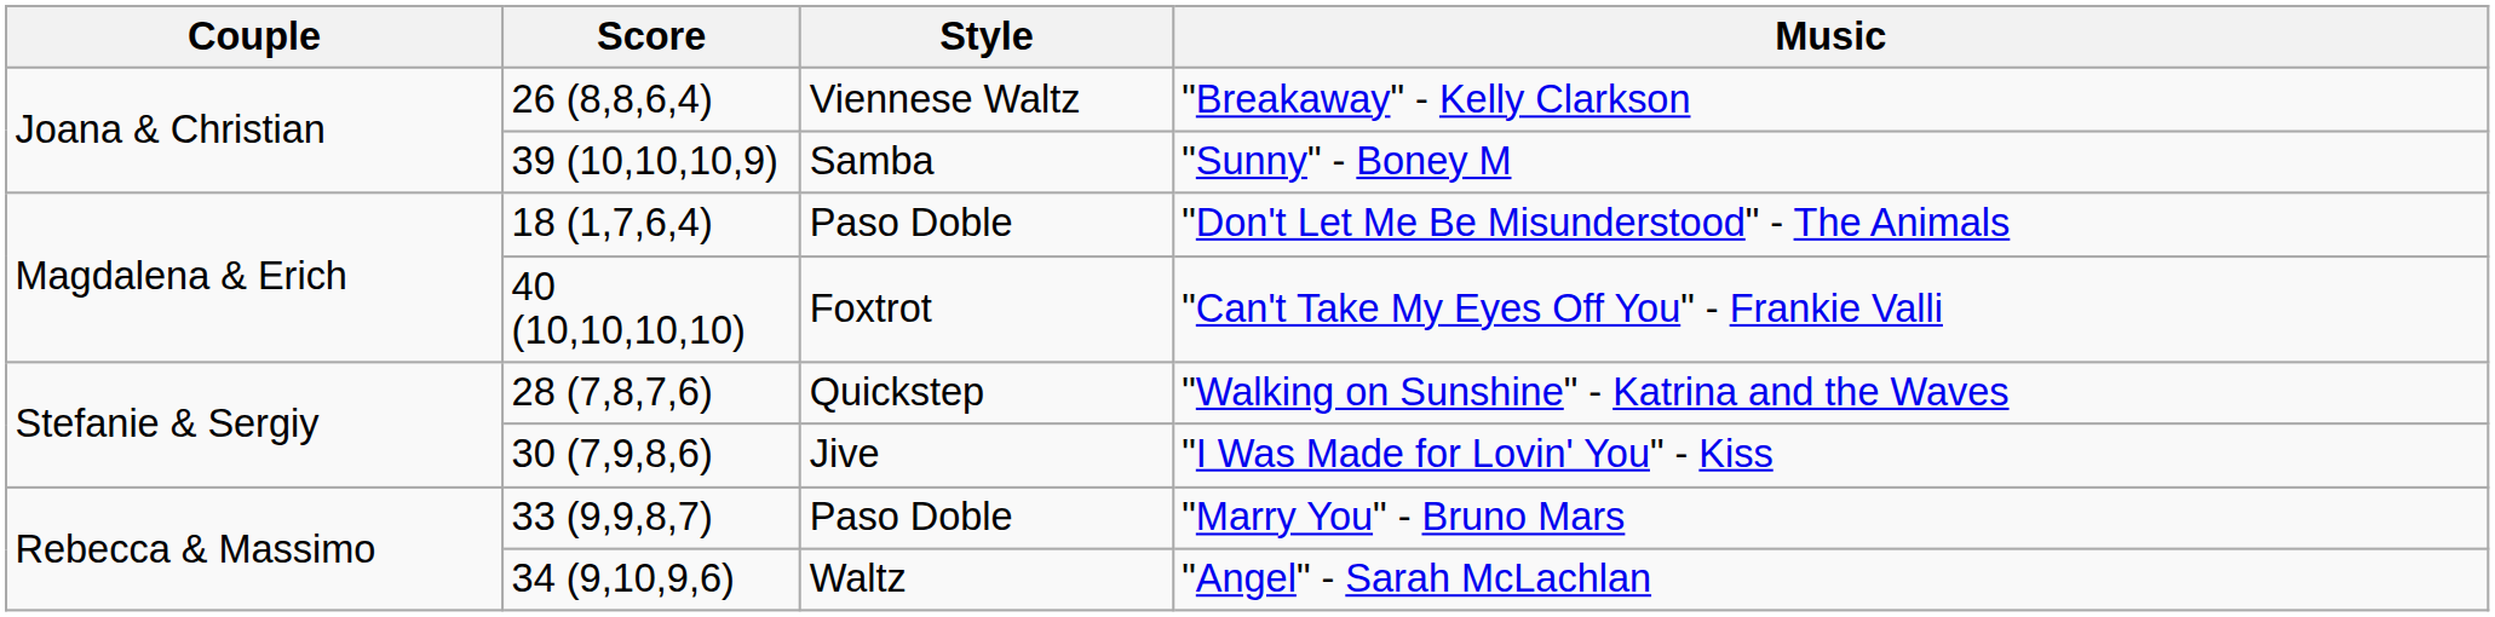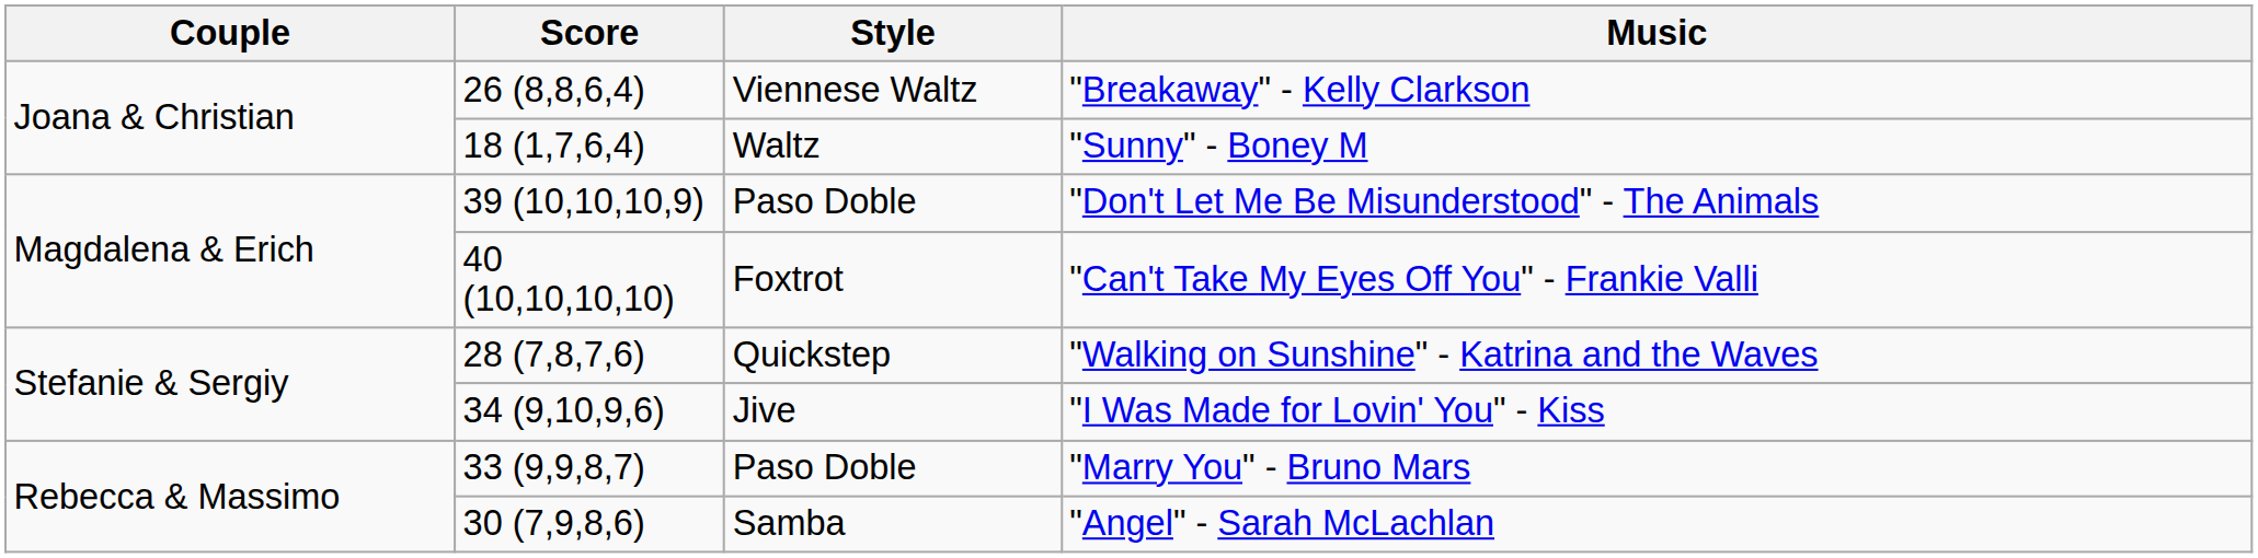 <table class="wikitable" width="80%">
 <tr>
 <th width="20%">Couple</th>
 <th width="12%">Score</th>
 <th width="15%">Style</th>
 <th width="60%">Music</th>
 </tr>
 <tr>
 <td rowspan=2>Joana & Christian</td>
 <td>26 (8,8,6,4)</td>
 <td>Viennese Waltz</td>
 <td>"<a href='#'>Breakaway</a>" - <a href='#'>Kelly Clarkson</a></td>
 </tr>
 <tr>
-<td>39 (10,10,10,9)</td>
-<td>Samba</td>
+<td>18 (1,7,6,4)</td>
+<td>Waltz</td>
 <td>"<a href='#'>Sunny</a>" - <a href='#'>Boney M</a></td>
 </tr>
 <tr>
 <td rowspan=2>Magdalena & Erich</td>
-<td>18 (1,7,6,4)</td>
+<td>39 (10,10,10,9)</td>
 <td>Paso Doble</td>
 <td>"<a href='#'>Don't Let Me Be Misunderstood</a>" - <a href='#'>The Animals</a></td>
 </tr>
 <tr>
 <td>40 (10,10,10,10)</td>
 <td>Foxtrot</td>
 <td>"<a href='#'>Can't Take My Eyes Off You</a>" - <a href='#'>Frankie Valli</a></td>
 </tr>
 <tr>
 <td rowspan=2>Stefanie & Sergiy</td>
 <td>28 (7,8,7,6)</td>
 <td>Quickstep</td>
 <td>"<a href='#'>Walking on Sunshine</a>" - <a href='#'>Katrina and the Waves</a></td>
 </tr>
 <tr>
-<td>30 (7,9,8,6)</td>
+<td>34 (9,10,9,6)</td>
 <td>Jive</td>
 <td>"<a href='#'>I Was Made for Lovin' You</a>" - <a href='#'>Kiss</a></td>
 </tr>
 <tr>
 <td rowspan=2>Rebecca & Massimo</td>
 <td>33 (9,9,8,7)</td>
 <td>Paso Doble</td>
 <td>"<a href='#'>Marry You</a>" - <a href='#'>Bruno Mars</a></td>
 </tr>
 <tr>
-<td>34 (9,10,9,6)</td>
-<td>Waltz</td>
+<td>30 (7,9,8,6)</td>
+<td>Samba</td>
 <td>"<a href='#'>Angel</a>" - <a href='#'>Sarah McLachlan</a></td>
 </tr>
 </table>
